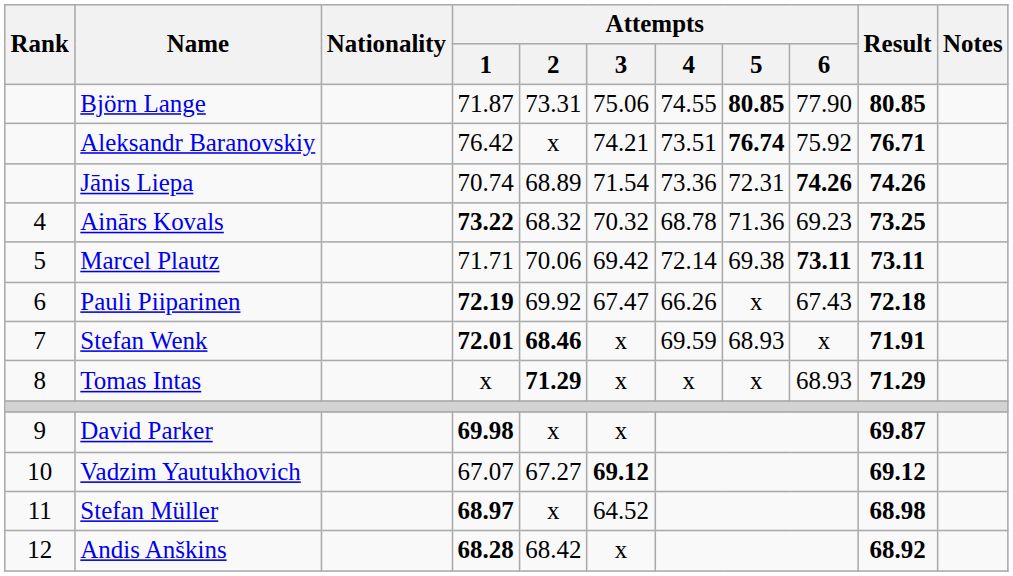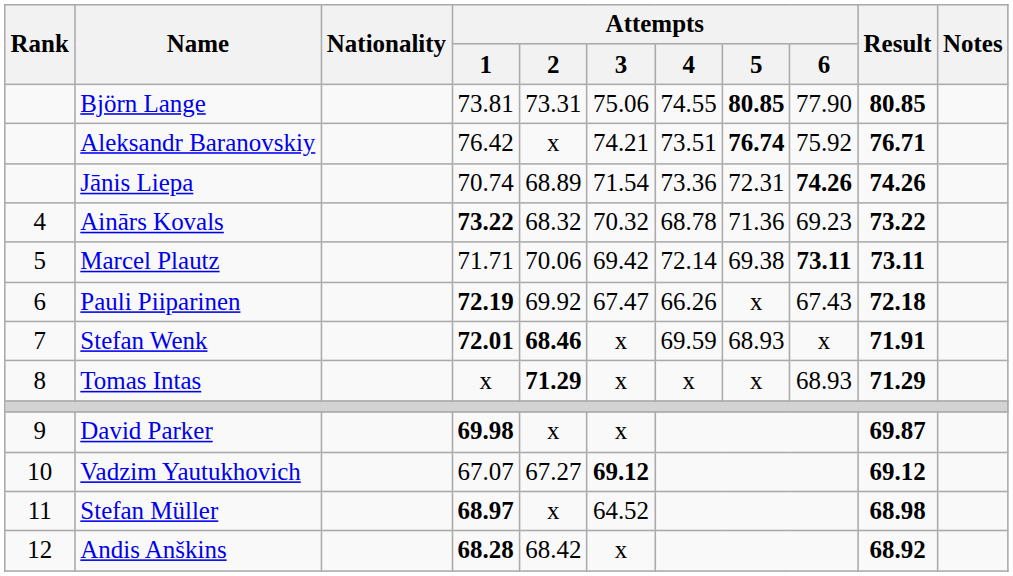 <table class="wikitable sortable" style="text-align:center">
 <tr>
 <th rowspan=2>Rank</th>
 <th rowspan=2>Name</th>
 <th rowspan=2>Nationality</th>
 <th colspan=6>Attempts</th>
 <th rowspan=2>Result</th>
 <th rowspan=2>Notes</th>
 </tr>
 <tr>
 <th>1</th>
 <th>2</th>
 <th>3</th>
 <th>4</th>
 <th>5</th>
 <th>6</th>
 </tr>
 <tr>
 <td></td>
 <td align=left><a href='#'>Björn Lange</a></td>
 <td align=left></td>
-<td>71.87</td>
+<td>73.81</td>
 <td>73.31</td>
 <td>75.06</td>
 <td>74.55</td>
 <td><strong>80.85</strong></td>
 <td>77.90</td>
 <td><strong>80.85</strong></td>
 <td></td>
 </tr>
 <tr>
 <td></td>
 <td align=left><a href='#'>Aleksandr Baranovskiy</a></td>
 <td align=left></td>
 <td>76.42</td>
 <td>x</td>
 <td>74.21</td>
 <td>73.51</td>
 <td><strong>76.74</strong></td>
 <td>75.92</td>
 <td><strong>76.71</strong></td>
 <td></td>
 </tr>
 <tr>
 <td></td>
 <td align=left><a href='#'>Jānis Liepa</a></td>
 <td align=left></td>
 <td>70.74</td>
 <td>68.89</td>
 <td>71.54</td>
 <td>73.36</td>
 <td>72.31</td>
 <td><strong>74.26</strong></td>
 <td><strong>74.26</strong></td>
 <td></td>
 </tr>
 <tr>
 <td>4</td>
 <td align=left><a href='#'>Ainārs Kovals</a></td>
 <td align=left></td>
 <td><strong>73.22</strong></td>
 <td>68.32</td>
 <td>70.32</td>
 <td>68.78</td>
 <td>71.36</td>
 <td>69.23</td>
-<td><strong>73.25</strong></td>
+<td><strong>73.22</strong></td>
 <td></td>
 </tr>
 <tr>
 <td>5</td>
 <td align=left><a href='#'>Marcel Plautz</a></td>
 <td align=left></td>
 <td>71.71</td>
 <td>70.06</td>
 <td>69.42</td>
 <td>72.14</td>
 <td>69.38</td>
 <td><strong>73.11</strong></td>
 <td><strong>73.11</strong></td>
 <td></td>
 </tr>
 <tr>
 <td>6</td>
 <td align=left><a href='#'>Pauli Piiparinen</a></td>
 <td align=left></td>
 <td><strong>72.19</strong></td>
 <td>69.92</td>
 <td>67.47</td>
 <td>66.26</td>
 <td>x</td>
 <td>67.43</td>
 <td><strong>72.18</strong></td>
 <td></td>
 </tr>
 <tr>
 <td>7</td>
 <td align=left><a href='#'>Stefan Wenk</a></td>
 <td align=left></td>
 <td><strong>72.01</strong></td>
 <td><strong>68.46</strong></td>
 <td>x</td>
 <td>69.59</td>
 <td>68.93</td>
 <td>x</td>
 <td><strong>71.91</strong></td>
 <td></td>
 </tr>
 <tr>
 <td>8</td>
 <td align=left><a href='#'>Tomas Intas</a></td>
 <td align=left></td>
 <td>x</td>
 <td><strong>71.29</strong></td>
 <td>x</td>
 <td>x</td>
 <td>x</td>
 <td>68.93</td>
 <td><strong>71.29</strong></td>
 <td></td>
 </tr>
 <tr>
 <td colspan=11 bgcolor=lightgray></td>
 </tr>
 <tr>
 <td>9</td>
 <td align=left><a href='#'>David Parker</a></td>
 <td align=left></td>
 <td><strong>69.98</strong></td>
 <td>x</td>
 <td>x</td>
 <td colspan=3></td>
 <td><strong>69.87</strong></td>
 <td></td>
 </tr>
 <tr>
 <td>10</td>
 <td align=left><a href='#'>Vadzim Yautukhovich</a></td>
 <td align=left></td>
 <td>67.07</td>
 <td>67.27</td>
 <td><strong>69.12</strong></td>
 <td colspan=3></td>
 <td><strong>69.12</strong></td>
 <td></td>
 </tr>
 <tr>
 <td>11</td>
 <td align=left><a href='#'>Stefan Müller</a></td>
 <td align=left></td>
 <td><strong>68.97</strong></td>
 <td>x</td>
 <td>64.52</td>
 <td colspan=3></td>
 <td><strong>68.98</strong></td>
 <td></td>
 </tr>
 <tr>
 <td>12</td>
 <td align=left><a href='#'>Andis Anškins</a></td>
 <td align=left></td>
 <td><strong>68.28</strong></td>
 <td>68.42</td>
 <td>x</td>
 <td colspan=3></td>
 <td><strong>68.92</strong></td>
 <td></td>
 </tr>
 </table>
